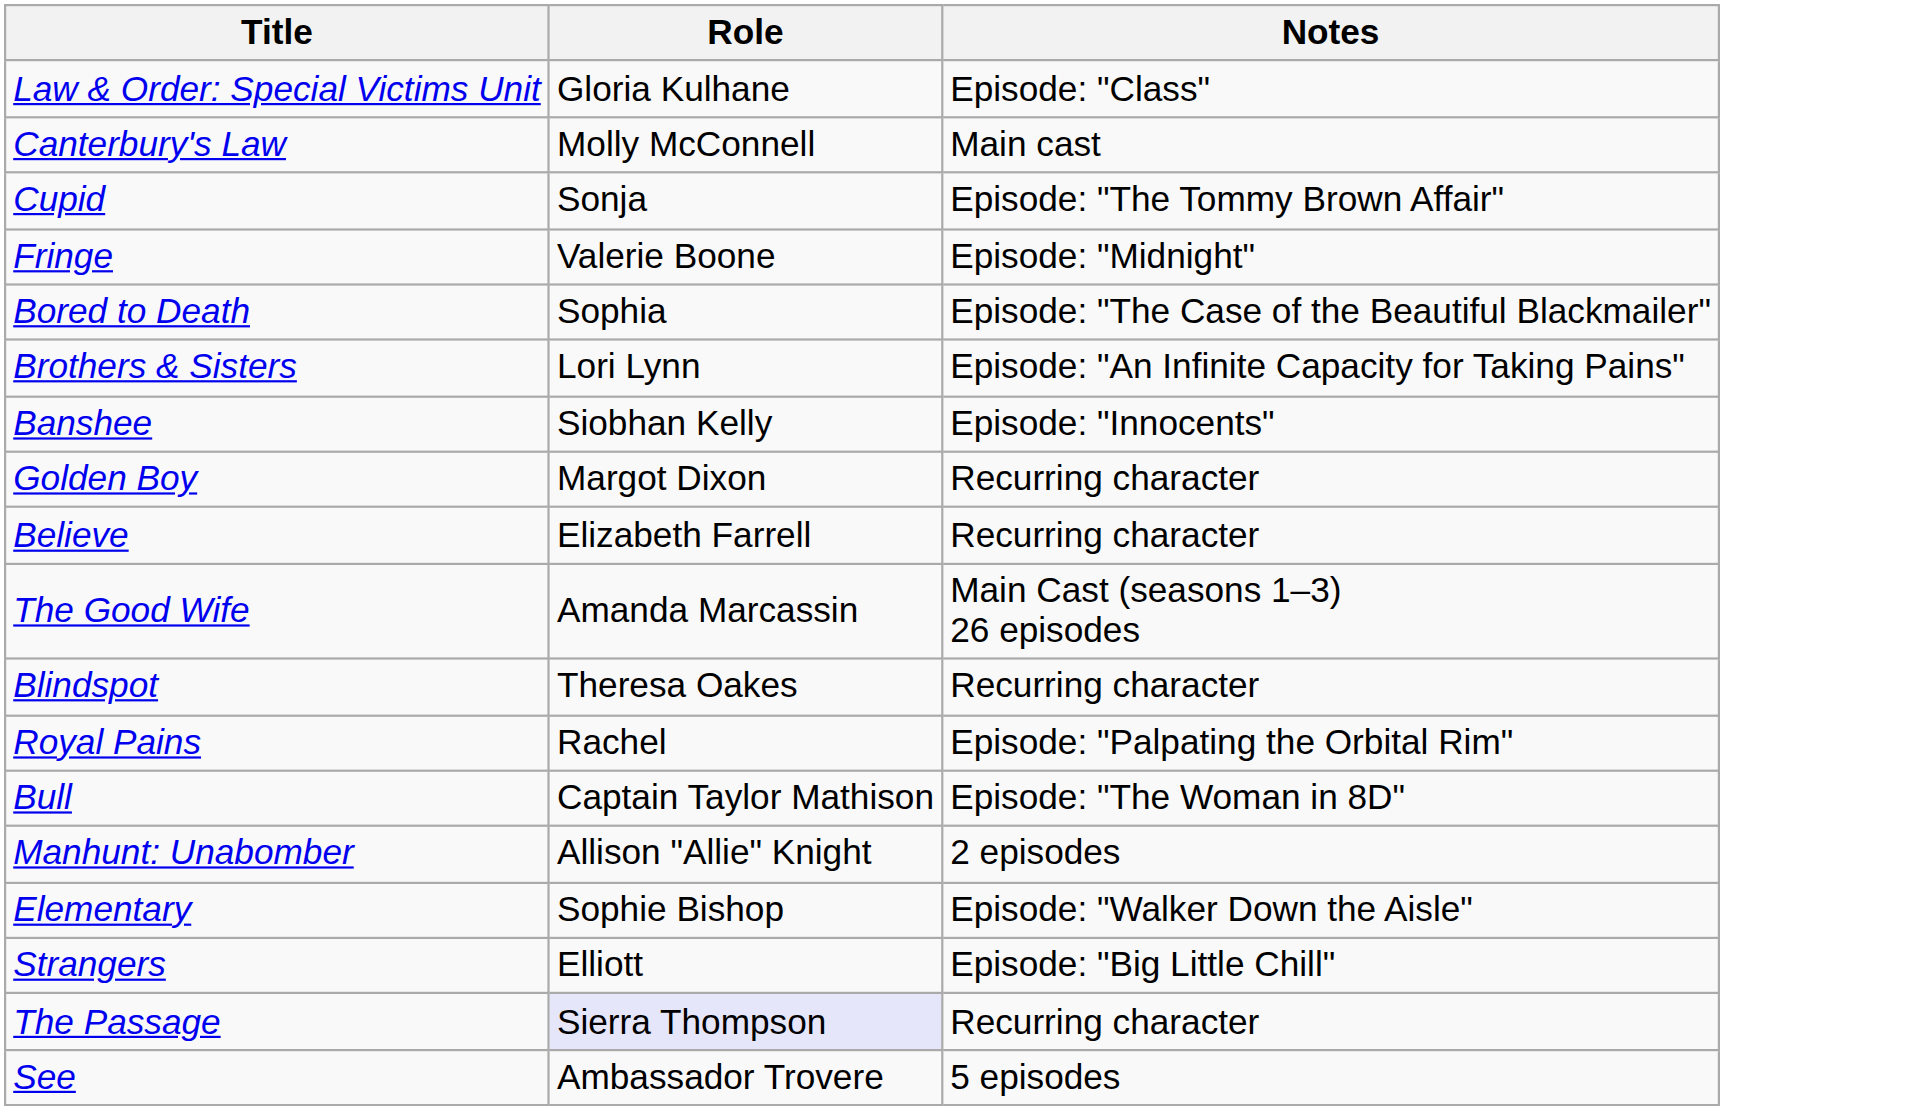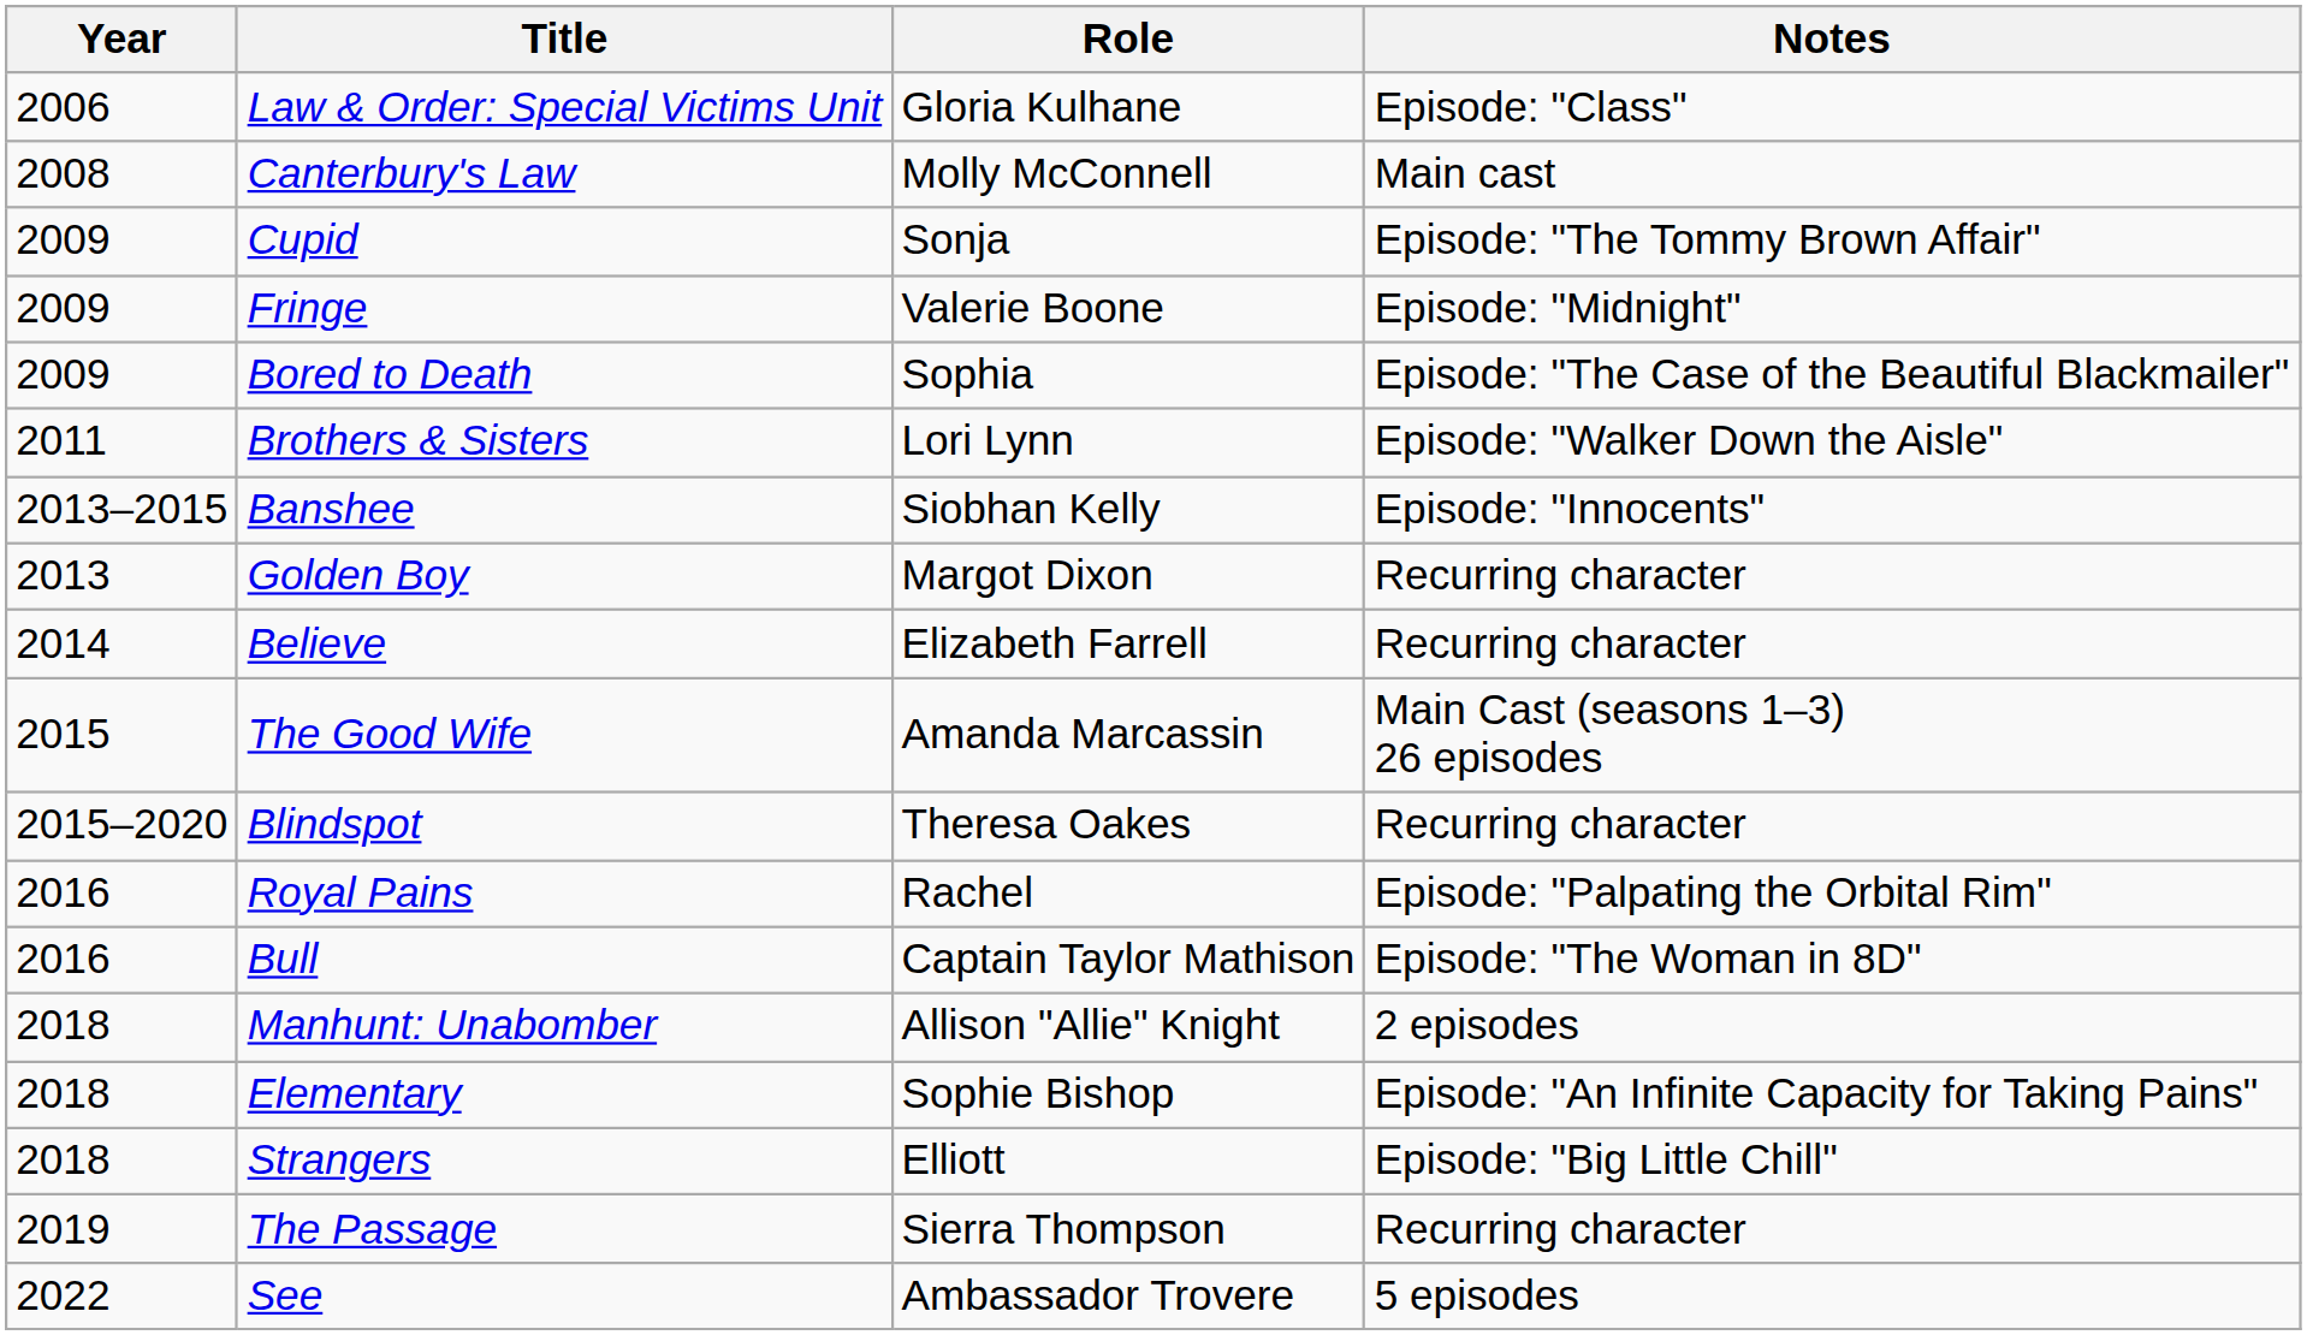 <table class="wikitable">
 <tr>
+<th>Year</th>
 <th>Title</th>
 <th>Role</th>
 <th>Notes</th>
 </tr>
 <tr>
+<td>2006</td>
 <td><em><a href='#'>Law & Order: Special Victims Unit</a></em></td>
 <td>Gloria Kulhane</td>
 <td>Episode: "Class"</td>
 </tr>
 <tr>
+<td>2008</td>
 <td><em><a href='#'>Canterbury's Law</a></em></td>
 <td>Molly McConnell</td>
 <td>Main cast</td>
 </tr>
 <tr>
+<td>2009</td>
 <td><em><a href='#'>Cupid</a></em></td>
 <td>Sonja</td>
 <td>Episode: "The Tommy Brown Affair"</td>
 </tr>
 <tr>
+<td>2009</td>
 <td><em><a href='#'>Fringe</a></em></td>
 <td>Valerie Boone</td>
 <td>Episode: "Midnight"</td>
 </tr>
 <tr>
+<td>2009</td>
 <td><em><a href='#'>Bored to Death</a></em></td>
 <td>Sophia</td>
 <td>Episode: "The Case of the Beautiful Blackmailer"</td>
 </tr>
 <tr>
+<td>2011</td>
 <td><em><a href='#'>Brothers & Sisters</a></em></td>
 <td>Lori Lynn</td>
-<td>Episode: "An Infinite Capacity for Taking Pains"</td>
+<td>Episode: "Walker Down the Aisle"</td>
 </tr>
 <tr>
+<td>2013–2015</td>
 <td><em><a href='#'>Banshee</a></em></td>
 <td>Siobhan Kelly</td>
 <td>Episode: "Innocents"</td>
 </tr>
 <tr>
+<td>2013</td>
 <td><em><a href='#'>Golden Boy</a></em></td>
 <td>Margot Dixon</td>
 <td>Recurring character</td>
 </tr>
 <tr>
+<td>2014</td>
 <td><em><a href='#'>Believe</a></em></td>
 <td>Elizabeth Farrell</td>
 <td>Recurring character</td>
 </tr>
 <tr>
+<td>2015</td>
 <td><em><a href='#'>The Good Wife</a></em></td>
 <td>Amanda Marcassin</td>
 <td>Main Cast (seasons 1–3)<br>26 episodes</td>
 </tr>
 <tr>
+<td>2015–2020</td>
 <td><em><a href='#'>Blindspot</a></em></td>
 <td>Theresa Oakes</td>
 <td>Recurring character</td>
 </tr>
 <tr>
+<td>2016</td>
 <td><em><a href='#'>Royal Pains</a></em></td>
 <td>Rachel</td>
 <td>Episode: "Palpating the Orbital Rim"</td>
 </tr>
 <tr>
+<td>2016</td>
 <td><em><a href='#'>Bull</a></em></td>
 <td>Captain Taylor Mathison</td>
 <td>Episode: "The Woman in 8D"</td>
 </tr>
 <tr>
+<td>2018</td>
 <td><em><a href='#'>Manhunt: Unabomber</a></em></td>
 <td>Allison "Allie" Knight</td>
 <td>2 episodes</td>
 </tr>
 <tr>
+<td>2018</td>
 <td><em><a href='#'>Elementary</a></em></td>
 <td>Sophie Bishop</td>
-<td>Episode: "Walker Down the Aisle"</td>
+<td>Episode: "An Infinite Capacity for Taking Pains"</td>
 </tr>
 <tr>
+<td>2018</td>
 <td><em><a href='#'>Strangers</a></em></td>
 <td>Elliott</td>
 <td>Episode: "Big Little Chill"</td>
 </tr>
 <tr>
+<td>2019</td>
 <td><em><a href='#'>The Passage</a></em></td>
-<td style="background: lavender;">Sierra Thompson</td>
+<td>Sierra Thompson</td>
 <td>Recurring character</td>
 </tr>
 <tr>
+<td>2022</td>
 <td><em><a href='#'>See</a></em></td>
 <td>Ambassador Trovere</td>
 <td>5 episodes</td>
 </tr>
 </table>
